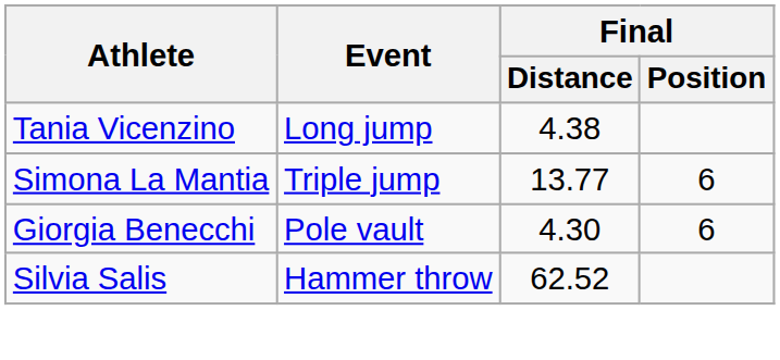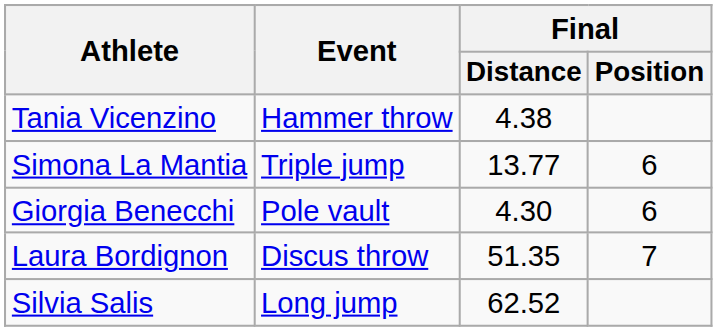 <table class=wikitable style="font-size:90%">
 <tr>
 <th rowspan="2">Athlete</th>
 <th rowspan="2">Event</th>
 <th colspan="2">Final</th>
 </tr>
 <tr style="font-size:95%">
 <th>Distance</th>
 <th>Position</th>
 </tr>
 <tr align=center>
 <td align=left><a href='#'>Tania Vicenzino</a></td>
-<td align=left><a href='#'>Long jump</a></td>
+<td align=left><a href='#'>Hammer throw</a></td>
 <td>4.38</td>
 <td></td>
 </tr>
 <tr align=center>
 <td align=left><a href='#'>Simona La Mantia</a></td>
 <td align=left><a href='#'>Triple jump</a></td>
 <td>13.77</td>
 <td>6</td>
 </tr>
 <tr align=center>
 <td align=left><a href='#'>Giorgia Benecchi</a></td>
 <td align=left><a href='#'>Pole vault</a></td>
 <td>4.30</td>
 <td>6</td>
 </tr>
 <tr align=center>
+<td align=left><a href='#'>Laura Bordignon</a></td>
+<td align=left><a href='#'>Discus throw</a></td>
+<td>51.35</td>
+<td>7</td>
+</tr>
+<tr align=center>
 <td align=left><a href='#'>Silvia Salis</a></td>
-<td align=left><a href='#'>Hammer throw</a></td>
+<td align=left><a href='#'>Long jump</a></td>
 <td>62.52</td>
 <td></td>
 </tr>
 </table>
